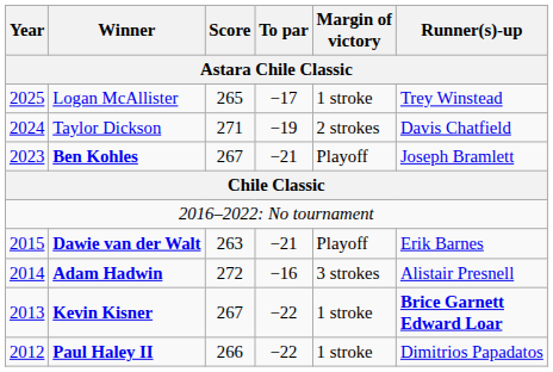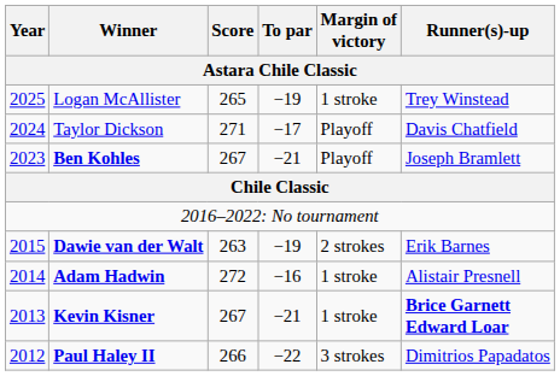 <table class=wikitable style=font-size:95%>
 <tr>
 <th>Year</th>
 <th>Winner</th>
 <th>Score</th>
 <th>To par</th>
 <th>Margin of<br>victory</th>
 <th>Runner(s)-up</th>
 </tr>
 <tr>
 <th colspan=6>Astara Chile Classic</th>
 </tr>
 <tr>
 <td><a href='#'>2025</a></td>
 <td> <a href='#'>Logan McAllister</a></td>
 <td align=center>265</td>
-<td align=center>−17</td>
+<td align=center>−19</td>
 <td>1 stroke</td>
 <td> <a href='#'>Trey Winstead</a></td>
 </tr>
 <tr>
 <td><a href='#'>2024</a></td>
 <td> <a href='#'>Taylor Dickson</a></td>
 <td align=center>271</td>
-<td align=center>−19</td>
-<td>2 strokes</td>
+<td align=center>−17</td>
+<td>Playoff</td>
 <td> <a href='#'>Davis Chatfield</a></td>
 </tr>
 <tr>
 <td><a href='#'>2023</a></td>
 <td> <strong><a href='#'>Ben Kohles</a></strong></td>
 <td align=center>267</td>
 <td align=center>−21</td>
 <td>Playoff</td>
 <td> <a href='#'>Joseph Bramlett</a></td>
 </tr>
 <tr>
 <th colspan=6>Chile Classic</th>
 </tr>
 <tr>
 <td colspan=6 align=center><em>2016–2022: No tournament</em></td>
 </tr>
 <tr>
 <td><a href='#'>2015</a></td>
 <td> <strong><a href='#'>Dawie van der Walt</a></strong></td>
 <td align=center>263</td>
-<td align=center>−21</td>
-<td>Playoff</td>
+<td align=center>−19</td>
+<td>2 strokes</td>
 <td> <a href='#'>Erik Barnes</a></td>
 </tr>
 <tr>
 <td><a href='#'>2014</a></td>
 <td> <strong><a href='#'>Adam Hadwin</a></strong></td>
 <td align=center>272</td>
 <td align=center>−16</td>
-<td>3 strokes</td>
+<td>1 stroke</td>
 <td> <a href='#'>Alistair Presnell</a></td>
 </tr>
 <tr>
 <td><a href='#'>2013</a></td>
 <td> <strong><a href='#'>Kevin Kisner</a></strong></td>
 <td align=center>267</td>
-<td align=center>−22</td>
+<td align=center>−21</td>
 <td>1 stroke</td>
 <td> <strong><a href='#'>Brice Garnett</a></strong><br> <strong><a href='#'>Edward Loar</a></strong></td>
 </tr>
 <tr>
 <td><a href='#'>2012</a></td>
 <td> <strong><a href='#'>Paul Haley II</a></strong></td>
 <td align=center>266</td>
 <td align=center>−22</td>
-<td>1 stroke</td>
+<td>3 strokes</td>
 <td> <a href='#'>Dimitrios Papadatos</a></td>
 </tr>
 </table>
